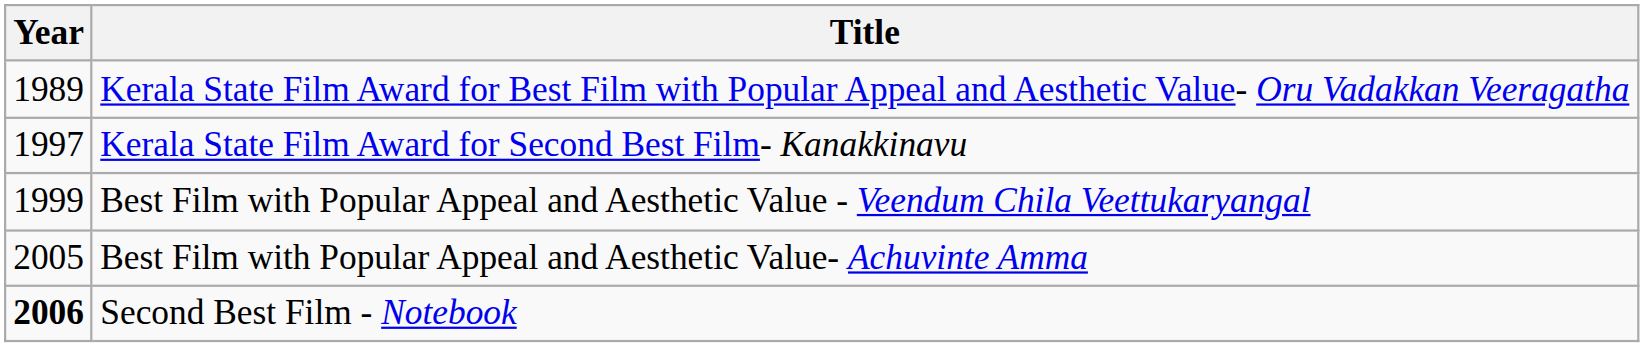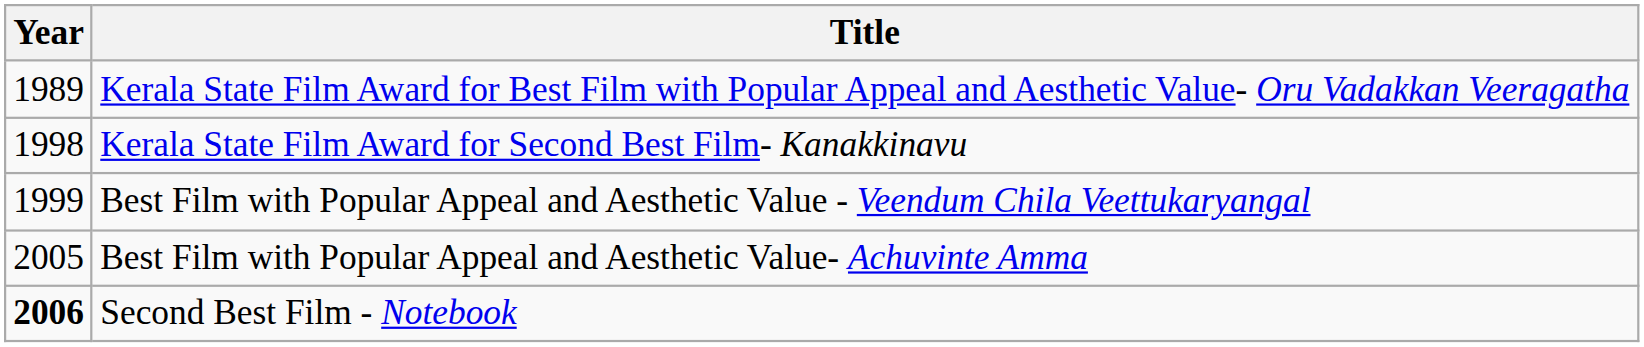 <table class="wikitable">
 <tr>
 <th>Year</th>
 <th>Title</th>
 </tr>
 <tr>
 <td>1989</td>
 <td><a href='#'>Kerala State Film Award for Best Film with Popular Appeal and Aesthetic Value</a>- <em><a href='#'>Oru Vadakkan Veeragatha</a></em></td>
 </tr>
 <tr>
-<td>1997</td>
+<td>1998</td>
 <td><a href='#'>Kerala State Film Award for Second Best Film</a>- <em>Kanakkinavu</em></td>
 </tr>
 <tr>
 <td>1999</td>
 <td>Best Film with Popular Appeal and Aesthetic Value - <em><a href='#'>Veendum Chila Veettukaryangal</a></em></td>
 </tr>
 <tr>
 <td>2005</td>
 <td>Best Film with Popular Appeal and Aesthetic Value- <em><a href='#'>Achuvinte Amma</a></em></td>
 </tr>
 <tr>
 <td><strong>2006</strong></td>
 <td>Second Best Film - <em><a href='#'>Notebook</a></em></td>
 </tr>
 </table>
